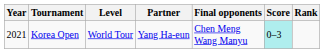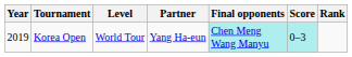 <table class="sortable wikitable" style="font-size: 95%;">
 <tr>
 <th>Year</th>
 <th>Tournament</th>
 <th>Level</th>
 <th>Partner</th>
 <th>Final opponents</th>
 <th>Score</th>
 <th>Rank</th>
 </tr>
 <tr>
-<td>2021</td>
+<td>2019</td>
 <td><a href='#'>Korea Open</a></td>
 <td><a href='#'>World Tour</a></td>
 <td><a href='#'>Yang Ha-eun</a></td>
-<td><a href='#'>Chen Meng</a><br><a href='#'>Wang Manyu</a></td>
+<td style="background: paleturquoise;"><a href='#'>Chen Meng</a><br><a href='#'>Wang Manyu</a></td>
 <td style="background: paleturquoise;">0–3</td>
 <td></td>
 </tr>
 </table>
